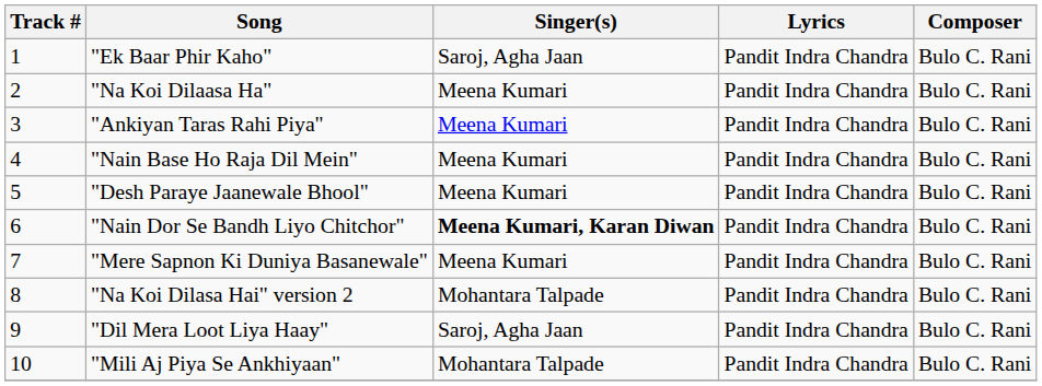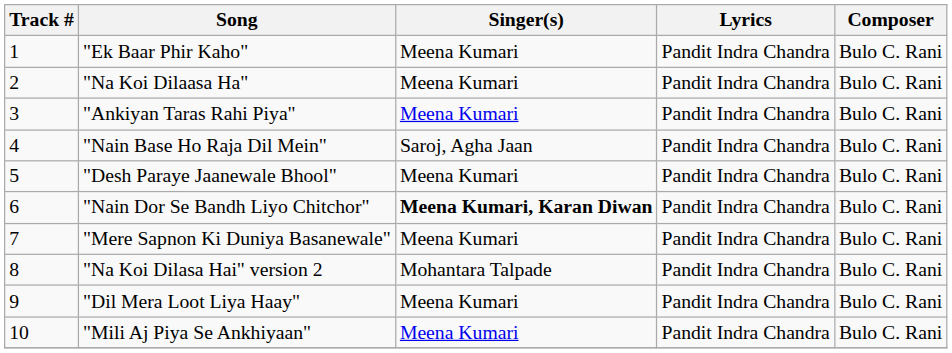 <table class="wikitable">
 <tr>
 <th>Track #</th>
 <th>Song</th>
 <th>Singer(s)</th>
 <th>Lyrics</th>
 <th>Composer</th>
 </tr>
 <tr>
 <td>1</td>
 <td>"Ek Baar Phir Kaho"</td>
-<td>Saroj, Agha Jaan</td>
+<td>Meena Kumari</td>
 <td>Pandit Indra Chandra</td>
 <td>Bulo C. Rani</td>
 </tr>
 <tr>
 <td>2</td>
 <td>"Na Koi Dilaasa Ha"</td>
 <td>Meena Kumari</td>
 <td>Pandit Indra Chandra</td>
 <td>Bulo C. Rani</td>
 </tr>
 <tr>
 <td>3</td>
 <td>"Ankiyan Taras Rahi Piya"</td>
 <td><a href='#'>Meena Kumari</a></td>
 <td>Pandit Indra Chandra</td>
 <td>Bulo C. Rani</td>
 </tr>
 <tr>
 <td>4</td>
 <td>"Nain Base Ho Raja Dil Mein"</td>
-<td>Meena Kumari</td>
+<td>Saroj, Agha Jaan</td>
 <td>Pandit Indra Chandra</td>
 <td>Bulo C. Rani</td>
 </tr>
 <tr>
 <td>5</td>
 <td>"Desh Paraye Jaanewale Bhool"</td>
 <td>Meena Kumari</td>
 <td>Pandit Indra Chandra</td>
 <td>Bulo C. Rani</td>
 </tr>
 <tr>
 <td>6</td>
 <td>"Nain Dor Se Bandh Liyo Chitchor"</td>
 <td><strong>Meena Kumari, Karan Diwan</strong></td>
 <td>Pandit Indra Chandra</td>
 <td>Bulo C. Rani</td>
 </tr>
 <tr>
 <td>7</td>
 <td>"Mere Sapnon Ki Duniya Basanewale"</td>
 <td>Meena Kumari</td>
 <td>Pandit Indra Chandra</td>
 <td>Bulo C. Rani</td>
 </tr>
 <tr>
 <td>8</td>
 <td>"Na Koi Dilasa Hai" version 2</td>
 <td>Mohantara Talpade</td>
 <td>Pandit Indra Chandra</td>
 <td>Bulo C. Rani</td>
 </tr>
 <tr>
 <td>9</td>
 <td>"Dil Mera Loot Liya Haay"</td>
-<td>Saroj, Agha Jaan</td>
+<td>Meena Kumari</td>
 <td>Pandit Indra Chandra</td>
 <td>Bulo C. Rani</td>
 </tr>
 <tr>
 <td>10</td>
 <td>"Mili Aj Piya Se Ankhiyaan"</td>
-<td>Mohantara Talpade</td>
+<td><a href='#'>Meena Kumari</a></td>
 <td>Pandit Indra Chandra</td>
 <td>Bulo C. Rani</td>
 </tr>
 <tr>
 </tr>
 </table>
